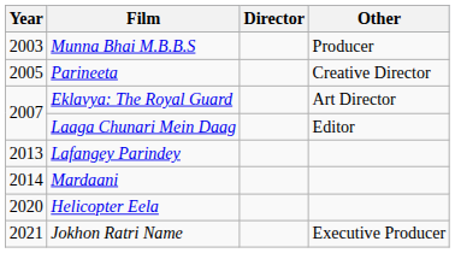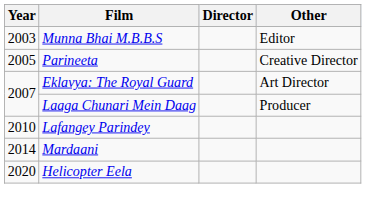 <table class="wikitable sortable">
 <tr style="background:#d1e4fd;">
 <th>Year</th>
 <th>Film</th>
 <th>Director</th>
 <th>Other</th>
 </tr>
 <tr>
 <td>2003</td>
 <td><em><a href='#'>Munna Bhai M.B.B.S</a></em></td>
 <td></td>
-<td>Producer</td>
+<td>Editor</td>
 </tr>
 <tr>
 <td>2005</td>
 <td scope="row"><em><a href='#'>Parineeta</a></em></td>
 <td></td>
 <td>Creative Director</td>
 </tr>
 <tr>
 <td rowspan="2">2007</td>
 <td scope="row"><em><a href='#'>Eklavya: The Royal Guard</a></em></td>
 <td></td>
 <td>Art Director</td>
 </tr>
 <tr>
 <td scope="row"><em><a href='#'>Laaga Chunari Mein Daag</a></em></td>
 <td></td>
-<td>Editor</td>
+<td>Producer</td>
 </tr>
 <tr>
-<td>2013</td>
+<td>2010</td>
 <td scope="row"><em><a href='#'>Lafangey Parindey</a> </em></td>
 <td></td>
 <td></td>
 </tr>
 <tr>
 <td>2014</td>
 <td scope="row"><em><a href='#'>Mardaani</a> </em></td>
 <td></td>
 <td></td>
 </tr>
 <tr>
 <td>2020</td>
 <td scope="row"><em><a href='#'>Helicopter Eela</a></em></td>
 <td></td>
 <td></td>
 </tr>
-<tr>
-<td>2021</td>
-<td scope="row"><em>Jokhon Ratri Name</em></td>
-<td></td>
-<td>Executive Producer</td>
-</tr>
 </table>
